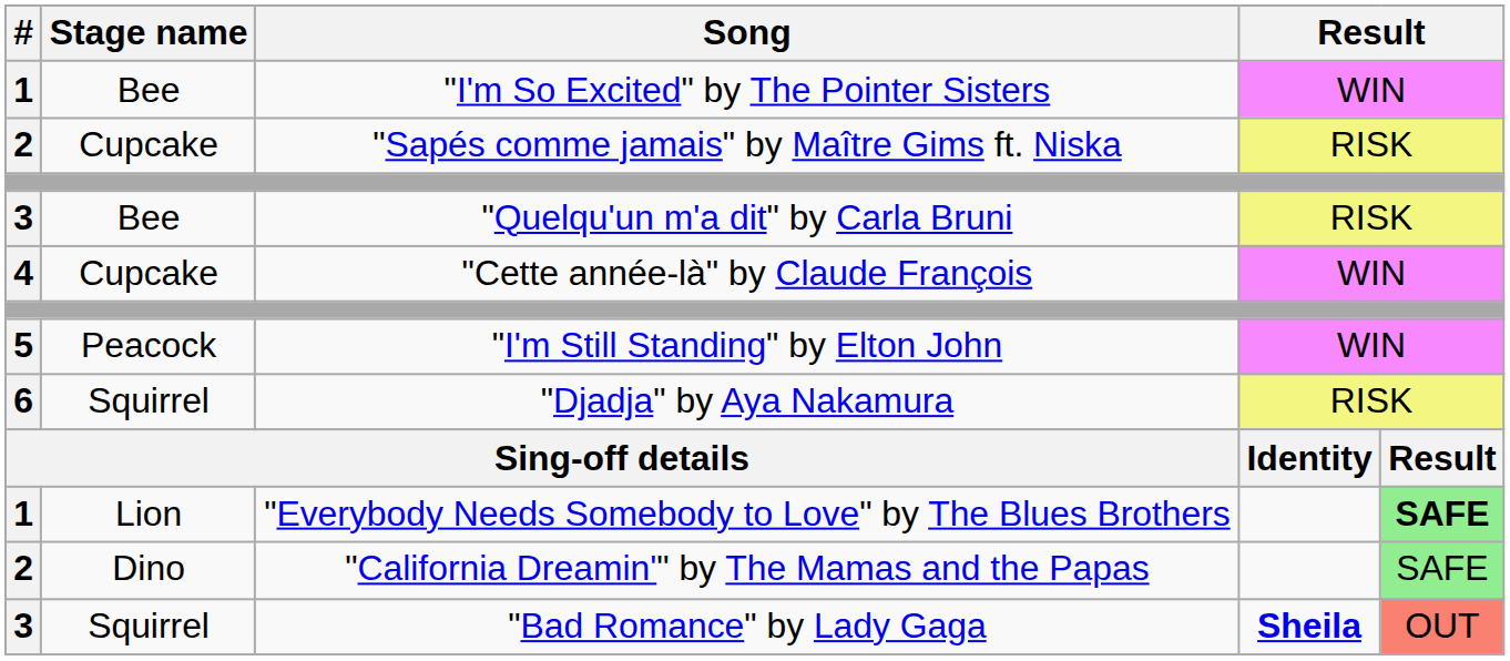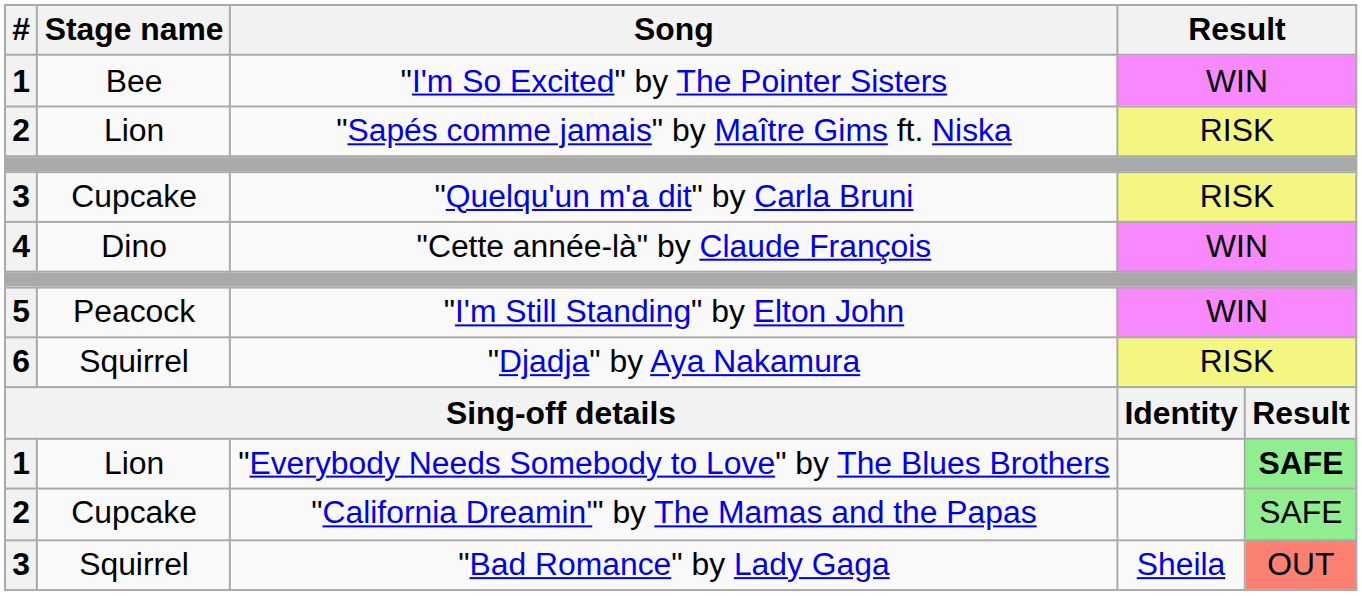 <table class="wikitable plainrowheaders" style="text-align: center;">
 <tr>
 <th>#</th>
 <th>Stage name</th>
 <th>Song</th>
 <th colspan="2">Result</th>
 </tr>
 <tr>
 <th>1</th>
 <td>Bee</td>
 <td>"<a href='#'>I'm So Excited</a>" by <a href='#'>The Pointer Sisters</a></td>
 <td colspan="2" bgcolor=#F888FD>WIN</td>
 </tr>
 <tr>
 <th>2</th>
-<td>Cupcake</td>
+<td>Lion</td>
 <td>"<a href='#'>Sapés comme jamais</a>" by <a href='#'>Maître Gims</a> ft. <a href='#'>Niska</a></td>
 <td colspan="2" bgcolor="#F3F781">RISK</td>
 </tr>
 <tr>
 <td colspan="5" style="background:darkgray"></td>
 </tr>
 <tr>
 <th>3</th>
-<td>Bee</td>
+<td>Cupcake</td>
 <td>"<a href='#'>Quelqu'un m'a dit</a>" by <a href='#'>Carla Bruni</a></td>
 <td colspan="2" bgcolor="#F3F781">RISK</td>
 </tr>
 <tr>
 <th>4</th>
-<td>Cupcake</td>
+<td>Dino</td>
 <td>"Cette année-là" by <a href='#'>Claude François</a></td>
 <td colspan="2" bgcolor=#F888FD>WIN</td>
 </tr>
 <tr>
 <td colspan="5" style="background:darkgray"></td>
 </tr>
 <tr>
 <th>5</th>
 <td>Peacock</td>
 <td>"<a href='#'>I'm Still Standing</a>" by <a href='#'>Elton John</a></td>
 <td colspan="2" bgcolor=#F888FD>WIN</td>
 </tr>
 <tr>
 <th>6</th>
 <td>Squirrel</td>
 <td>"<a href='#'>Djadja</a>" by <a href='#'>Aya Nakamura</a></td>
 <td colspan="2" bgcolor="#F3F781">RISK</td>
 </tr>
 <tr>
 <th colspan="3">Sing-off details</th>
 <th>Identity</th>
 <th>Result</th>
 </tr>
 <tr>
 <th>1</th>
 <td>Lion</td>
 <td>"<a href='#'>Everybody Needs Somebody to Love</a>" by <a href='#'>The Blues Brothers</a></td>
 <td></td>
 <td bgcolor=lightgreen><strong>SAFE</strong></td>
 </tr>
 <tr>
 <th>2</th>
-<td>Dino</td>
+<td>Cupcake</td>
 <td>"<a href='#'>California Dreamin'</a>" by <a href='#'>The Mamas and the Papas</a></td>
 <td></td>
 <td bgcolor=lightgreen>SAFE</td>
 </tr>
 <tr>
 <th>3</th>
 <td>Squirrel</td>
 <td>"<a href='#'>Bad Romance</a>" by <a href='#'>Lady Gaga</a></td>
-<td><strong><a href='#'>Sheila</a></strong></td>
+<td><a href='#'>Sheila</a></td>
 <td bgcolor=salmon>OUT</td>
 </tr>
 </table>
